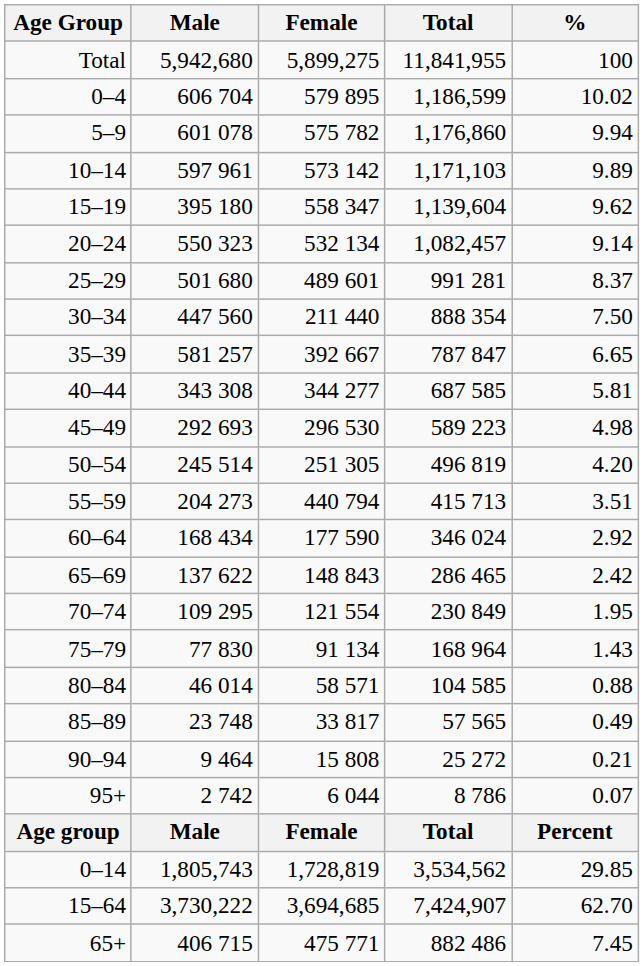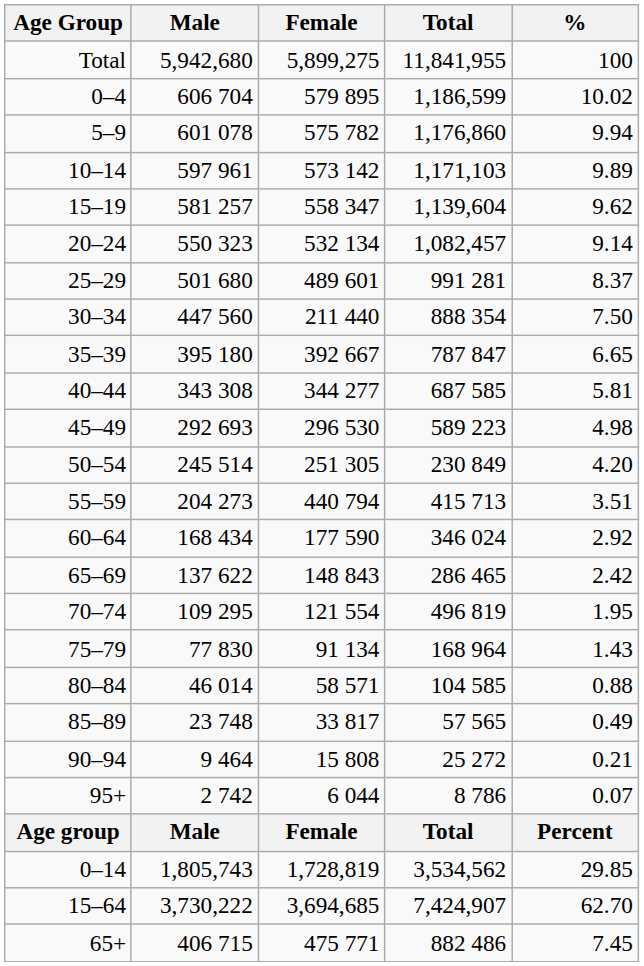 <table class="wikitable">
 <tr>
 <th width="80pt">Age Group</th>
 <th width="80pt">Male</th>
 <th width="80pt">Female</th>
 <th width="80pt">Total</th>
 <th width="80pt">%</th>
 </tr>
 <tr>
 <td align="right">Total</td>
 <td align="right">5,942,680</td>
 <td align="right">5,899,275</td>
 <td align="right">11,841,955</td>
 <td align="right">100</td>
 </tr>
 <tr>
 <td align="right">0–4</td>
 <td align="right">606 704</td>
 <td align="right">579 895</td>
 <td align="right">1,186,599</td>
 <td align="right">10.02</td>
 </tr>
 <tr>
 <td align="right">5–9</td>
 <td align="right">601 078</td>
 <td align="right">575 782</td>
 <td align="right">1,176,860</td>
 <td align="right">9.94</td>
 </tr>
 <tr>
 <td align="right">10–14</td>
 <td align="right">597 961</td>
 <td align="right">573 142</td>
 <td align="right">1,171,103</td>
 <td align="right">9.89</td>
 </tr>
 <tr>
 <td align="right">15–19</td>
-<td align="right">395 180</td>
+<td align="right">581 257</td>
 <td align="right">558 347</td>
 <td align="right">1,139,604</td>
 <td align="right">9.62</td>
 </tr>
 <tr>
 <td align="right">20–24</td>
 <td align="right">550 323</td>
 <td align="right">532 134</td>
 <td align="right">1,082,457</td>
 <td align="right">9.14</td>
 </tr>
 <tr>
 <td align="right">25–29</td>
 <td align="right">501 680</td>
 <td align="right">489 601</td>
 <td align="right">991 281</td>
 <td align="right">8.37</td>
 </tr>
 <tr>
 <td align="right">30–34</td>
 <td align="right">447 560</td>
 <td align="right">211 440</td>
 <td align="right">888 354</td>
 <td align="right">7.50</td>
 </tr>
 <tr>
 <td align="right">35–39</td>
-<td align="right">581 257</td>
+<td align="right">395 180</td>
 <td align="right">392 667</td>
 <td align="right">787 847</td>
 <td align="right">6.65</td>
 </tr>
 <tr>
 <td align="right">40–44</td>
 <td align="right">343 308</td>
 <td align="right">344 277</td>
 <td align="right">687 585</td>
 <td align="right">5.81</td>
 </tr>
 <tr>
 <td align="right">45–49</td>
 <td align="right">292 693</td>
 <td align="right">296 530</td>
 <td align="right">589 223</td>
 <td align="right">4.98</td>
 </tr>
 <tr>
 <td align="right">50–54</td>
 <td align="right">245 514</td>
 <td align="right">251 305</td>
-<td align="right">496 819</td>
+<td align="right">230 849</td>
 <td align="right">4.20</td>
 </tr>
 <tr>
 <td align="right">55–59</td>
 <td align="right">204 273</td>
 <td align="right">440 794</td>
 <td align="right">415 713</td>
 <td align="right">3.51</td>
 </tr>
 <tr>
 <td align="right">60–64</td>
 <td align="right">168 434</td>
 <td align="right">177 590</td>
 <td align="right">346 024</td>
 <td align="right">2.92</td>
 </tr>
 <tr>
 <td align="right">65–69</td>
 <td align="right">137 622</td>
 <td align="right">148 843</td>
 <td align="right">286 465</td>
 <td align="right">2.42</td>
 </tr>
 <tr>
 <td align="right">70–74</td>
 <td align="right">109 295</td>
 <td align="right">121 554</td>
-<td align="right">230 849</td>
+<td align="right">496 819</td>
 <td align="right">1.95</td>
 </tr>
 <tr>
 <td align="right">75–79</td>
 <td align="right">77 830</td>
 <td align="right">91 134</td>
 <td align="right">168 964</td>
 <td align="right">1.43</td>
 </tr>
 <tr>
 <td align="right">80–84</td>
 <td align="right">46 014</td>
 <td align="right">58 571</td>
 <td align="right">104 585</td>
 <td align="right">0.88</td>
 </tr>
 <tr>
 <td align="right">85–89</td>
 <td align="right">23 748</td>
 <td align="right">33 817</td>
 <td align="right">57 565</td>
 <td align="right">0.49</td>
 </tr>
 <tr>
 <td align="right">90–94</td>
 <td align="right">9 464</td>
 <td align="right">15 808</td>
 <td align="right">25 272</td>
 <td align="right">0.21</td>
 </tr>
 <tr>
 <td align="right">95+</td>
 <td align="right">2 742</td>
 <td align="right">6 044</td>
 <td align="right">8 786</td>
 <td align="right">0.07</td>
 </tr>
 <tr>
 <th width="50">Age group</th>
 <th width="80pt">Male</th>
 <th width="80">Female</th>
 <th width="80">Total</th>
 <th width="50">Percent</th>
 </tr>
 <tr>
 <td align="right">0–14</td>
 <td align="right">1,805,743</td>
 <td align="right">1,728,819</td>
 <td align="right">3,534,562</td>
 <td align="right">29.85</td>
 </tr>
 <tr>
 <td align="right">15–64</td>
 <td align="right">3,730,222</td>
 <td align="right">3,694,685</td>
 <td align="right">7,424,907</td>
 <td align="right">62.70</td>
 </tr>
 <tr>
 <td align="right">65+</td>
 <td align="right">406 715</td>
 <td align="right">475 771</td>
 <td align="right">882 486</td>
 <td align="right">7.45</td>
 </tr>
 <tr>
 </tr>
 </table>
